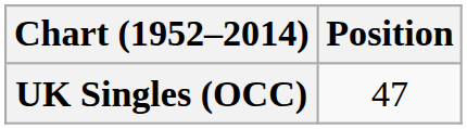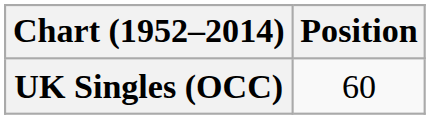 <table class="wikitable plainrowheaders" style="text-align:center">
 <tr>
 <th scope="col">Chart (1952–2014)</th>
 <th scope="col">Position</th>
 </tr>
 <tr>
 <th scope="row">UK Singles (OCC)</th>
-<td>47</td>
+<td>60</td>
 </tr>
 </table>
